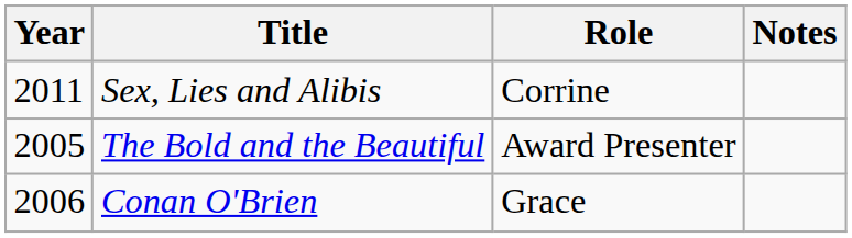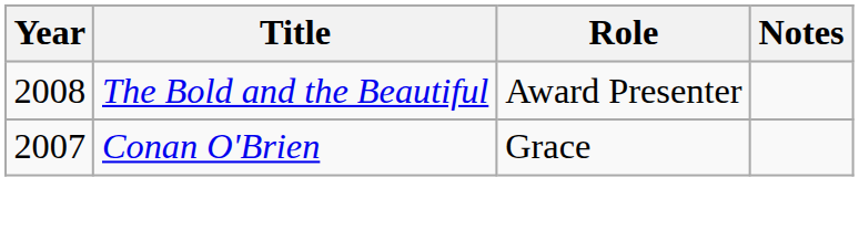 <table class="wikitable sortable">
 <tr>
 <th>Year</th>
 <th>Title</th>
 <th>Role</th>
 <th class="unsortable">Notes</th>
 </tr>
 <tr>
-<td>2011</td>
-<td><em>Sex, Lies and Alibis</em></td>
-<td>Corrine</td>
-<td></td>
-</tr>
-<tr>
-<td>2005</td>
+<td>2008</td>
 <td><em><a href='#'>The Bold and the Beautiful</a></em></td>
 <td>Award Presenter</td>
 <td></td>
 </tr>
 <tr>
-<td>2006</td>
+<td>2007</td>
 <td><em><a href='#'>Conan O'Brien</a></em></td>
 <td>Grace</td>
 <td></td>
 </tr>
 </table>
